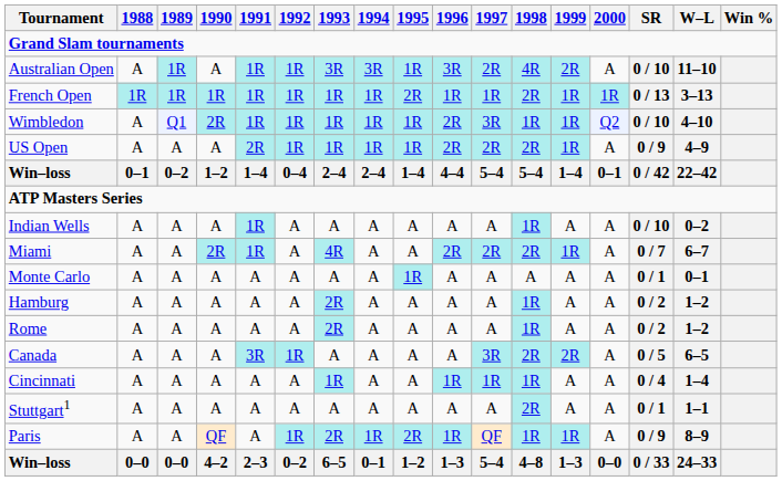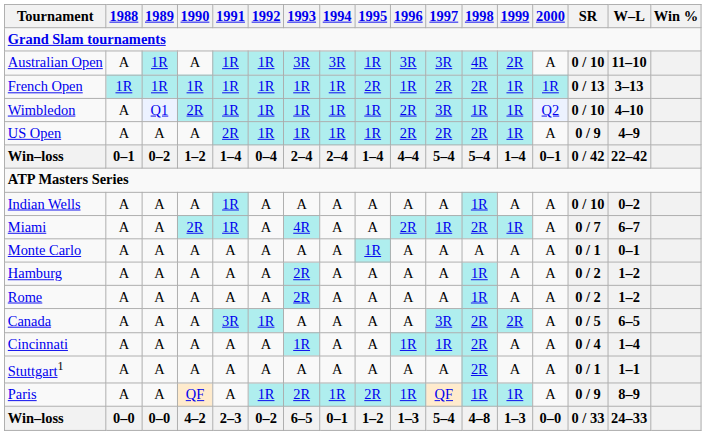 <table class=wikitable style=text-align:center;font-size:97%>
 <tr>
 <th>Tournament</th>
 <th><a href='#'>1988</a></th>
 <th><a href='#'>1989</a></th>
 <th><a href='#'>1990</a></th>
 <th><a href='#'>1991</a></th>
 <th><a href='#'>1992</a></th>
 <th><a href='#'>1993</a></th>
 <th><a href='#'>1994</a></th>
 <th><a href='#'>1995</a></th>
 <th><a href='#'>1996</a></th>
 <th><a href='#'>1997</a></th>
 <th><a href='#'>1998</a></th>
 <th><a href='#'>1999</a></th>
 <th><a href='#'>2000</a></th>
 <th>SR</th>
 <th>W–L</th>
 <th>Win %</th>
 </tr>
 <tr>
 <td colspan=23 align=left><strong><a href='#'>Grand Slam tournaments</a></strong></td>
 </tr>
 <tr>
 <td align=left><a href='#'>Australian Open</a></td>
 <td>A</td>
 <td bgcolor=afeeee><a href='#'>1R</a></td>
 <td>A</td>
 <td bgcolor=afeeee><a href='#'>1R</a></td>
 <td bgcolor=afeeee><a href='#'>1R</a></td>
 <td bgcolor=afeeee><a href='#'>3R</a></td>
 <td bgcolor=afeeee><a href='#'>3R</a></td>
 <td bgcolor=afeeee><a href='#'>1R</a></td>
 <td bgcolor=afeeee><a href='#'>3R</a></td>
-<td bgcolor=afeeee><a href='#'>2R</a></td>
+<td bgcolor=afeeee><a href='#'>3R</a></td>
 <td bgcolor=afeeee><a href='#'>4R</a></td>
 <td bgcolor=afeeee><a href='#'>2R</a></td>
 <td>A</td>
 <th>0 / 10</th>
 <th>11–10</th>
 <th></th>
 </tr>
 <tr>
 <td align=left><a href='#'>French Open</a></td>
 <td bgcolor=afeeee><a href='#'>1R</a></td>
 <td bgcolor=afeeee><a href='#'>1R</a></td>
 <td bgcolor=afeeee><a href='#'>1R</a></td>
 <td bgcolor=afeeee><a href='#'>1R</a></td>
 <td bgcolor=afeeee><a href='#'>1R</a></td>
 <td bgcolor=afeeee><a href='#'>1R</a></td>
 <td bgcolor=afeeee><a href='#'>1R</a></td>
 <td bgcolor=afeeee><a href='#'>2R</a></td>
 <td bgcolor=afeeee><a href='#'>1R</a></td>
-<td bgcolor=afeeee><a href='#'>1R</a></td>
+<td bgcolor=afeeee><a href='#'>2R</a></td>
 <td bgcolor=afeeee><a href='#'>2R</a></td>
 <td bgcolor=afeeee><a href='#'>1R</a></td>
 <td bgcolor=afeeee><a href='#'>1R</a></td>
 <th>0 / 13</th>
 <th>3–13</th>
 <th></th>
 </tr>
 <tr>
 <td align=left><a href='#'>Wimbledon</a></td>
 <td>A</td>
 <td bgcolor=ecf2ff><a href='#'>Q1</a></td>
 <td bgcolor=afeeee><a href='#'>2R</a></td>
 <td bgcolor=afeeee><a href='#'>1R</a></td>
 <td bgcolor=afeeee><a href='#'>1R</a></td>
 <td bgcolor=afeeee><a href='#'>1R</a></td>
 <td bgcolor=afeeee><a href='#'>1R</a></td>
 <td bgcolor=afeeee><a href='#'>1R</a></td>
 <td bgcolor=afeeee><a href='#'>2R</a></td>
 <td bgcolor=afeeee><a href='#'>3R</a></td>
 <td bgcolor=afeeee><a href='#'>1R</a></td>
 <td bgcolor=afeeee><a href='#'>1R</a></td>
 <td bgcolor=ecf2ff><a href='#'>Q2</a></td>
 <th>0 / 10</th>
 <th>4–10</th>
 <th></th>
 </tr>
 <tr>
 <td align=left><a href='#'>US Open</a></td>
 <td>A</td>
 <td>A</td>
 <td>A</td>
 <td bgcolor=afeeee><a href='#'>2R</a></td>
 <td bgcolor=afeeee><a href='#'>1R</a></td>
 <td bgcolor=afeeee><a href='#'>1R</a></td>
 <td bgcolor=afeeee><a href='#'>1R</a></td>
 <td bgcolor=afeeee><a href='#'>1R</a></td>
 <td bgcolor=afeeee><a href='#'>2R</a></td>
 <td bgcolor=afeeee><a href='#'>2R</a></td>
 <td bgcolor=afeeee><a href='#'>2R</a></td>
 <td bgcolor=afeeee><a href='#'>1R</a></td>
 <td>A</td>
 <th>0 / 9</th>
 <th>4–9</th>
 <th></th>
 </tr>
 <tr>
 <th style=text-align:left>Win–loss</th>
 <th>0–1</th>
 <th>0–2</th>
 <th>1–2</th>
 <th>1–4</th>
 <th>0–4</th>
 <th>2–4</th>
 <th>2–4</th>
 <th>1–4</th>
 <th>4–4</th>
 <th>5–4</th>
 <th>5–4</th>
 <th>1–4</th>
 <th>0–1</th>
 <th>0 / 42</th>
 <th>22–42</th>
 <th></th>
 </tr>
 <tr>
 <td colspan=23 align=left><strong>ATP Masters Series</strong></td>
 </tr>
 <tr>
 <td align=left><a href='#'>Indian Wells</a></td>
 <td>A</td>
 <td>A</td>
 <td>A</td>
 <td bgcolor=afeeee><a href='#'>1R</a></td>
 <td>A</td>
 <td>A</td>
 <td>A</td>
 <td>A</td>
 <td>A</td>
 <td>A</td>
 <td bgcolor=afeeee><a href='#'>1R</a></td>
 <td>A</td>
 <td>A</td>
 <th>0 / 10</th>
 <th>0–2</th>
 <th></th>
 </tr>
 <tr>
 <td align=left><a href='#'>Miami</a></td>
 <td>A</td>
 <td>A</td>
 <td bgcolor=afeeee><a href='#'>2R</a></td>
 <td bgcolor=afeeee><a href='#'>1R</a></td>
 <td>A</td>
 <td bgcolor=afeeee><a href='#'>4R</a></td>
 <td>A</td>
 <td>A</td>
 <td bgcolor=afeeee><a href='#'>2R</a></td>
-<td bgcolor=afeeee><a href='#'>2R</a></td>
+<td bgcolor=afeeee><a href='#'>1R</a></td>
 <td bgcolor=afeeee><a href='#'>2R</a></td>
 <td bgcolor=afeeee><a href='#'>1R</a></td>
 <td>A</td>
 <th>0 / 7</th>
 <th>6–7</th>
 <th></th>
 </tr>
 <tr>
 <td align=left><a href='#'>Monte Carlo</a></td>
 <td>A</td>
 <td>A</td>
 <td>A</td>
 <td>A</td>
 <td>A</td>
 <td>A</td>
 <td>A</td>
 <td bgcolor=afeeee><a href='#'>1R</a></td>
 <td>A</td>
 <td>A</td>
 <td>A</td>
 <td>A</td>
 <td>A</td>
 <th>0 / 1</th>
 <th>0–1</th>
 <th></th>
 </tr>
 <tr>
 <td align=left><a href='#'>Hamburg</a></td>
 <td>A</td>
 <td>A</td>
 <td>A</td>
 <td>A</td>
 <td>A</td>
 <td bgcolor=afeeee><a href='#'>2R</a></td>
 <td>A</td>
 <td>A</td>
 <td>A</td>
 <td>A</td>
 <td bgcolor=afeeee><a href='#'>1R</a></td>
 <td>A</td>
 <td>A</td>
 <th>0 / 2</th>
 <th>1–2</th>
 <th></th>
 </tr>
 <tr>
 <td align=left><a href='#'>Rome</a></td>
 <td>A</td>
 <td>A</td>
 <td>A</td>
 <td>A</td>
 <td>A</td>
 <td bgcolor=afeeee><a href='#'>2R</a></td>
 <td>A</td>
 <td>A</td>
 <td>A</td>
 <td>A</td>
 <td bgcolor=afeeee><a href='#'>1R</a></td>
 <td>A</td>
 <td>A</td>
 <th>0 / 2</th>
 <th>1–2</th>
 <th></th>
 </tr>
 <tr>
 <td align=left><a href='#'>Canada</a></td>
 <td>A</td>
 <td>A</td>
 <td>A</td>
 <td bgcolor=afeeee><a href='#'>3R</a></td>
 <td bgcolor=afeeee><a href='#'>1R</a></td>
 <td>A</td>
 <td>A</td>
 <td>A</td>
 <td>A</td>
 <td bgcolor=afeeee><a href='#'>3R</a></td>
 <td bgcolor=afeeee><a href='#'>2R</a></td>
 <td bgcolor=afeeee><a href='#'>2R</a></td>
 <td>A</td>
 <th>0 / 5</th>
 <th>6–5</th>
 <th></th>
 </tr>
 <tr>
 <td align=left><a href='#'>Cincinnati</a></td>
 <td>A</td>
 <td>A</td>
 <td>A</td>
 <td>A</td>
 <td>A</td>
 <td bgcolor=afeeee><a href='#'>1R</a></td>
 <td>A</td>
 <td>A</td>
 <td bgcolor=afeeee><a href='#'>1R</a></td>
 <td bgcolor=afeeee><a href='#'>1R</a></td>
-<td bgcolor=afeeee><a href='#'>1R</a></td>
+<td bgcolor=afeeee><a href='#'>2R</a></td>
 <td>A</td>
 <td>A</td>
 <th>0 / 4</th>
 <th>1–4</th>
 <th></th>
 </tr>
 <tr>
 <td align=left><a href='#'>Stuttgart</a><sup>1</sup></td>
 <td>A</td>
 <td>A</td>
 <td>A</td>
 <td>A</td>
 <td>A</td>
 <td>A</td>
 <td>A</td>
 <td>A</td>
 <td>A</td>
 <td>A</td>
 <td bgcolor=afeeee><a href='#'>2R</a></td>
 <td>A</td>
 <td>A</td>
 <th>0 / 1</th>
 <th>1–1</th>
 <th></th>
 </tr>
 <tr>
 <td align=left><a href='#'>Paris</a></td>
 <td>A</td>
 <td>A</td>
 <td bgcolor=ffebcd><a href='#'>QF</a></td>
 <td>A</td>
 <td bgcolor=afeeee><a href='#'>1R</a></td>
 <td bgcolor=afeeee><a href='#'>2R</a></td>
 <td bgcolor=afeeee><a href='#'>1R</a></td>
 <td bgcolor=afeeee><a href='#'>2R</a></td>
 <td bgcolor=afeeee><a href='#'>1R</a></td>
 <td bgcolor=ffebcd><a href='#'>QF</a></td>
 <td bgcolor=afeeee><a href='#'>1R</a></td>
 <td bgcolor=afeeee><a href='#'>1R</a></td>
 <td>A</td>
 <th>0 / 9</th>
 <th>8–9</th>
 <th></th>
 </tr>
 <tr>
 <th style=text-align:left>Win–loss</th>
 <th>0–0</th>
 <th>0–0</th>
 <th>4–2</th>
 <th>2–3</th>
 <th>0–2</th>
 <th>6–5</th>
 <th>0–1</th>
 <th>1–2</th>
 <th>1–3</th>
 <th>5–4</th>
 <th>4–8</th>
 <th>1–3</th>
 <th>0–0</th>
 <th>0 / 33</th>
 <th>24–33</th>
 <th></th>
 </tr>
 </table>
